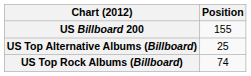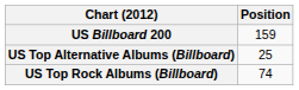 <table class="wikitable sortable plainrowheaders" style="text-align:center">
 <tr>
 <th scope="col">Chart (2012)</th>
 <th scope="col">Position</th>
 </tr>
 <tr>
 <th scope="row">US <em>Billboard</em> 200</th>
-<td>155</td>
+<td>159</td>
 </tr>
 <tr>
 <th scope="row">US Top Alternative Albums (<em>Billboard</em>)</th>
 <td>25</td>
 </tr>
 <tr>
 <th scope="row">US Top Rock Albums (<em>Billboard</em>)</th>
 <td>74</td>
 </tr>
 </table>
